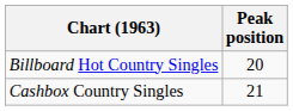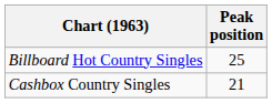 <table class="wikitable">
 <tr>
 <th style="text-align:center;">Chart (1963)</th>
 <th style="text-align:center;">Peak<br>position</th>
 </tr>
 <tr>
 <td align="left"><em>Billboard</em> <a href='#'>Hot Country Singles</a></td>
-<td style="text-align:center;">20</td>
+<td style="text-align:center;">25</td>
 </tr>
 <tr>
 <td align="left"><em>Cashbox</em> Country Singles</td>
 <td style="text-align:center;">21</td>
 </tr>
 </table>
